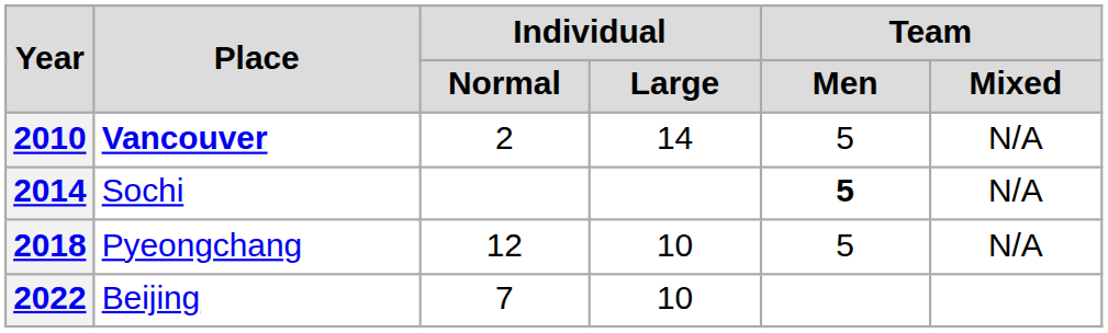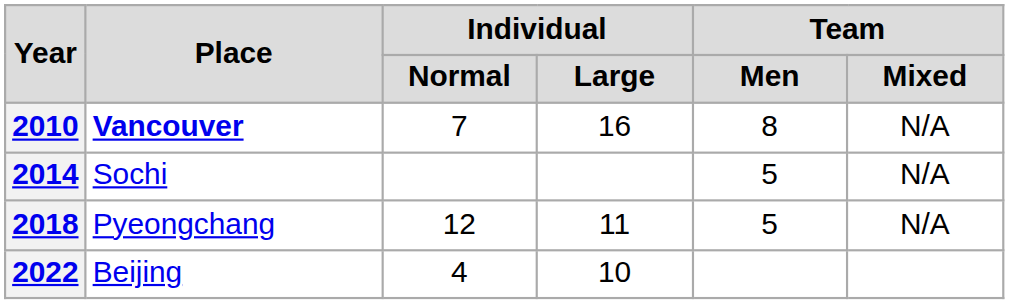 <table class="wikitable plainrowheaders" style="background:#fff; font-size:86%; line-height:16px; border:gray solid 1px; border-collapse:collapse;">
 <tr style="background:#ccc; text-align:center;">
 <th scope="col" rowspan="2" style="background:#dcdcdc; width:25px;">Year</th>
 <th scope="col" rowspan="2" style="background:#dcdcdc; width:130px;">Place</th>
 <th scope="col" colspan="2" style="background:#dcdcdc; width:130px;">Individual</th>
 <th scope="col" colspan="2" style="background:#dcdcdc; width:130px;">Team</th>
 </tr>
 <tr>
 <th scope="col" style="background:#dcdcdc; width:65px;">Normal</th>
 <th scope="col" style="background:#dcdcdc; width:65px;">Large</th>
 <th scope="col" style="background:#dcdcdc; width:65px;">Men</th>
 <th scope="col" style="background:#dcdcdc; width:65px;">Mixed</th>
 </tr>
 <tr>
 <th scope=row align=center><a href='#'>2010</a></th>
 <td align=left><strong> <a href='#'>Vancouver</a></strong></td>
-<td align=center>2</td>
-<td align=center>14</td>
-<td align=center>5</td>
+<td align=center>7</td>
+<td align=center>16</td>
+<td align=center>8</td>
 <td align=center>N/A</td>
 </tr>
 <tr>
 <th scope=row align=center><a href='#'>2014</a></th>
 <td align=left> <a href='#'>Sochi</a></td>
 <td align=center style="text-align:center"></td>
 <td style="text-align:center"></td>
-<td align=center><strong>5</strong></td>
+<td align=center>5</td>
 <td align=center>N/A</td>
 </tr>
 <tr>
 <th scope=row align=center><a href='#'>2018</a></th>
 <td align=left> <a href='#'>Pyeongchang</a></td>
 <td align=center>12</td>
-<td align=center>10</td>
+<td align=center>11</td>
 <td align=center>5</td>
 <td align=center>N/A</td>
 </tr>
 <tr>
 <th scope=row align=center><a href='#'>2022</a></th>
 <td align=left> <a href='#'>Beijing</a></td>
-<td align=center>7</td>
+<td align=center>4</td>
 <td align=center>10</td>
 <td align=center style="text-align:center"></td>
 <td align=center></td>
 </tr>
 </table>
